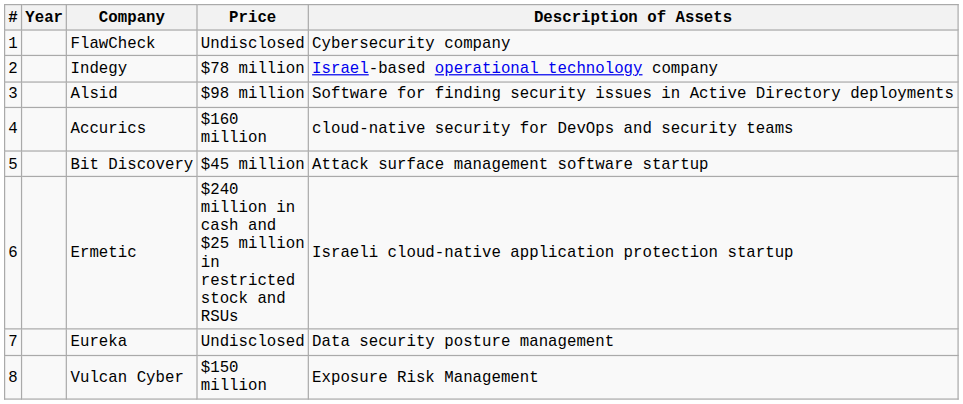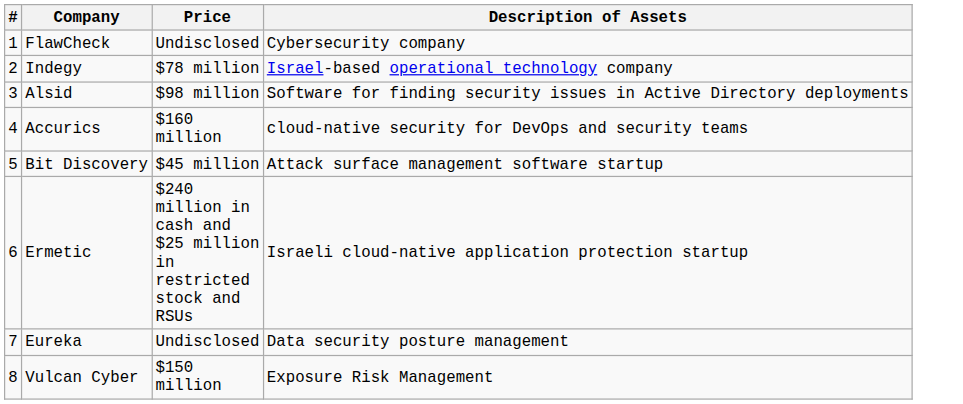 <table class="wikitable sortable">
 <tr>
 <th scope="col">#</th>
-<th scope="col">Year</th>
 <th scope="col">Company</th>
 <th scope="col" style="width:80px;">Price</th>
 <th scope="col">Description of Assets</th>
 </tr>
 <tr>
 <td>1</td>
-<td></td>
 <td>FlawCheck</td>
 <td>Undisclosed</td>
 <td>Cybersecurity company</td>
 </tr>
 <tr>
 <td>2</td>
-<td></td>
 <td>Indegy</td>
 <td>$78 million</td>
 <td><a href='#'>Israel</a>-based <a href='#'>operational technology</a> company</td>
 </tr>
 <tr>
 <td>3</td>
-<td></td>
 <td>Alsid</td>
 <td>$98 million</td>
 <td>Software for finding security issues in Active Directory deployments</td>
 </tr>
 <tr>
 <td>4</td>
-<td></td>
 <td>Accurics</td>
 <td>$160 million</td>
 <td>cloud-native security for DevOps and security teams</td>
 </tr>
 <tr>
 <td>5</td>
-<td></td>
 <td>Bit Discovery</td>
 <td>$45 million</td>
 <td>Attack surface management software startup</td>
 </tr>
 <tr>
 <td>6</td>
-<td></td>
 <td>Ermetic</td>
 <td>$240 million in cash and $25 million in restricted stock and RSUs</td>
 <td>Israeli cloud-native application protection startup</td>
 </tr>
 <tr>
 <td>7</td>
-<td></td>
 <td>Eureka</td>
 <td>Undisclosed</td>
 <td>Data security posture management</td>
 </tr>
 <tr>
 <td>8</td>
-<td></td>
 <td>Vulcan Cyber</td>
 <td>$150 million</td>
 <td>Exposure Risk Management</td>
 </tr>
 </table>
